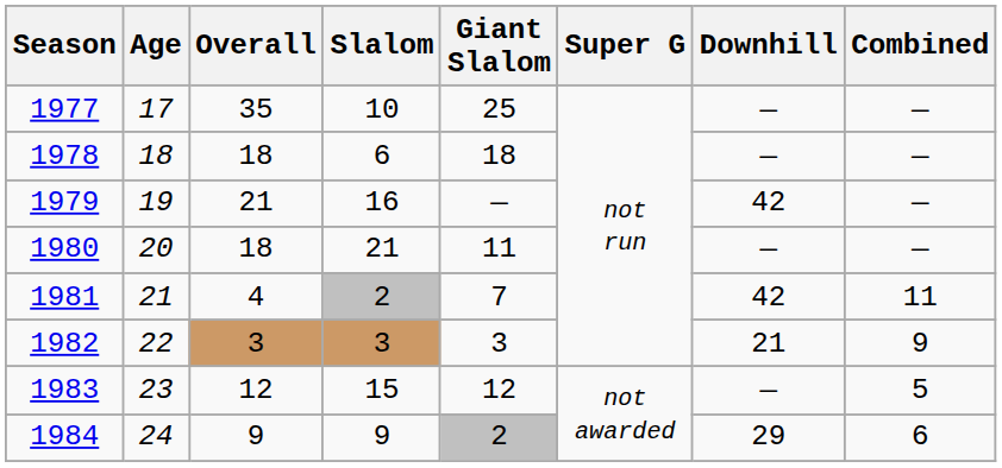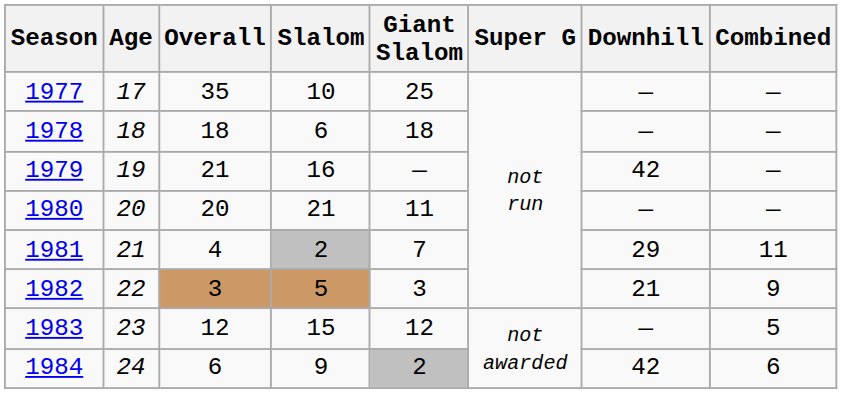 <table class=wikitable style="text-align:center">
 <tr>
 <th>Season</th>
 <th>Age</th>
 <th>Overall</th>
 <th>Slalom</th>
 <th>Giant<br>Slalom</th>
 <th>Super G</th>
 <th>Downhill</th>
 <th>Combined</th>
 </tr>
 <tr>
 <td><a href='#'>1977</a></td>
 <td><em>17</em></td>
 <td>35</td>
 <td>10</td>
 <td>25</td>
 <td rowspan=6><small><em>not<br>run</em></small></td>
 <td>—</td>
 <td>—</td>
 </tr>
 <tr>
 <td><a href='#'>1978</a></td>
 <td><em>18</em></td>
 <td>18</td>
 <td>6</td>
 <td>18</td>
 <td>—</td>
 <td>—</td>
 </tr>
 <tr>
 <td><a href='#'>1979</a></td>
 <td><em>19</em></td>
 <td>21</td>
 <td>16</td>
 <td>—</td>
 <td>42</td>
 <td>—</td>
 </tr>
 <tr>
 <td><a href='#'>1980</a></td>
 <td><em>20</em></td>
-<td>18</td>
+<td>20</td>
 <td>21</td>
 <td>11</td>
 <td>—</td>
 <td>—</td>
 </tr>
 <tr>
 <td><a href='#'>1981</a></td>
 <td><em>21</em></td>
 <td>4</td>
 <td bgcolor="silver">2</td>
 <td>7</td>
-<td>42</td>
+<td>29</td>
 <td>11</td>
 </tr>
 <tr>
 <td><a href='#'>1982</a></td>
 <td><em>22</em></td>
 <td style="background:#c96;">3</td>
-<td style="background:#c96;">3</td>
+<td style="background:#c96;">5</td>
 <td>3</td>
 <td>21</td>
 <td>9</td>
 </tr>
 <tr>
 <td><a href='#'>1983</a></td>
 <td><em>23</em></td>
 <td>12</td>
 <td>15</td>
 <td>12</td>
 <td rowspan=2><small><em>not<br>awarded</em></small></td>
 <td>—</td>
 <td>5</td>
 </tr>
 <tr>
 <td><a href='#'>1984</a></td>
 <td><em>24</em></td>
-<td>9</td>
+<td>6</td>
 <td>9</td>
 <td bgcolor="silver">2</td>
-<td>29</td>
+<td>42</td>
 <td>6</td>
 </tr>
 </table>
